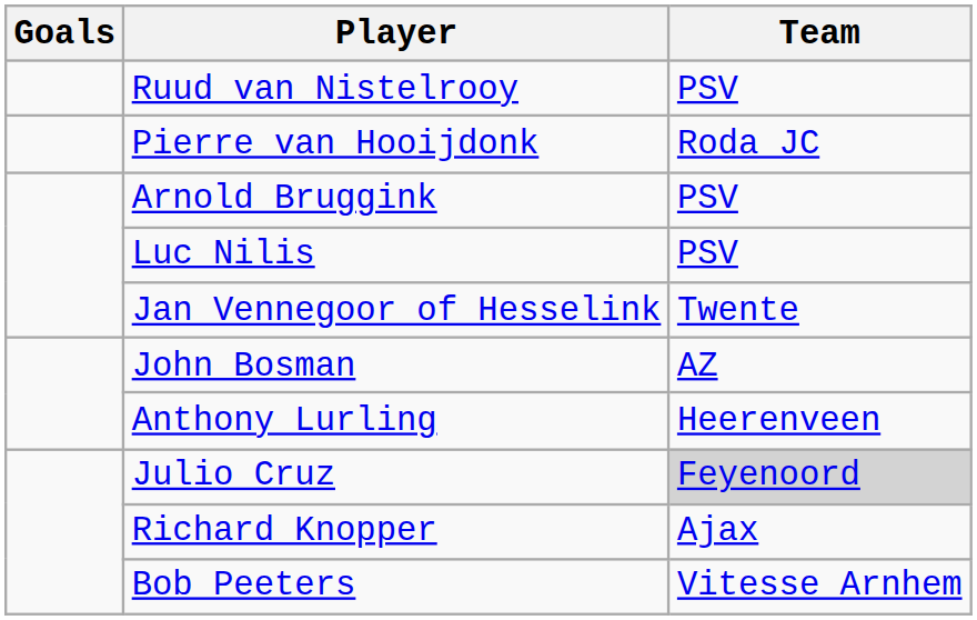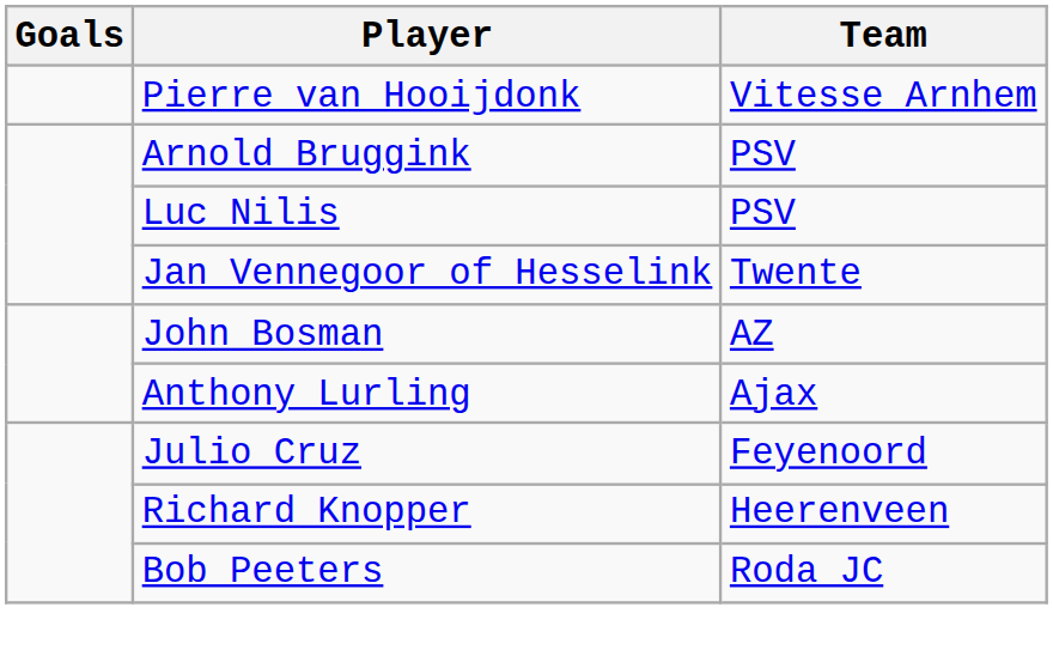 <table class="wikitable">
 <tr>
 <th>Goals</th>
 <th>Player</th>
 <th>Team</th>
 </tr>
 <tr>
 <td></td>
-<td> <a href='#'>Ruud van Nistelrooy</a></td>
-<td><a href='#'>PSV</a></td>
-</tr>
-<tr>
-<td></td>
 <td> <a href='#'>Pierre van Hooijdonk</a></td>
-<td><a href='#'>Roda JC</a></td>
+<td><a href='#'>Vitesse Arnhem</a></td>
 </tr>
 <tr>
 <td rowspan="3"></td>
 <td> <a href='#'>Arnold Bruggink</a></td>
 <td><a href='#'>PSV</a></td>
 </tr>
 <tr>
 <td> <a href='#'>Luc Nilis</a></td>
 <td><a href='#'>PSV</a></td>
 </tr>
 <tr>
 <td> <a href='#'>Jan Vennegoor of Hesselink</a></td>
 <td><a href='#'>Twente</a></td>
 </tr>
 <tr>
 <td rowspan="2"></td>
 <td> <a href='#'>John Bosman</a></td>
 <td><a href='#'>AZ</a></td>
 </tr>
 <tr>
 <td> <a href='#'>Anthony Lurling</a></td>
-<td><a href='#'>Heerenveen</a></td>
+<td><a href='#'>Ajax</a></td>
 </tr>
 <tr>
 <td rowspan="3"></td>
 <td> <a href='#'>Julio Cruz</a></td>
-<td style="background: lightgrey;"><a href='#'>Feyenoord</a></td>
+<td><a href='#'>Feyenoord</a></td>
 </tr>
 <tr>
 <td> <a href='#'>Richard Knopper</a></td>
-<td><a href='#'>Ajax</a></td>
+<td><a href='#'>Heerenveen</a></td>
 </tr>
 <tr>
 <td> <a href='#'>Bob Peeters</a></td>
-<td><a href='#'>Vitesse Arnhem</a></td>
+<td><a href='#'>Roda JC</a></td>
 </tr>
 </table>
